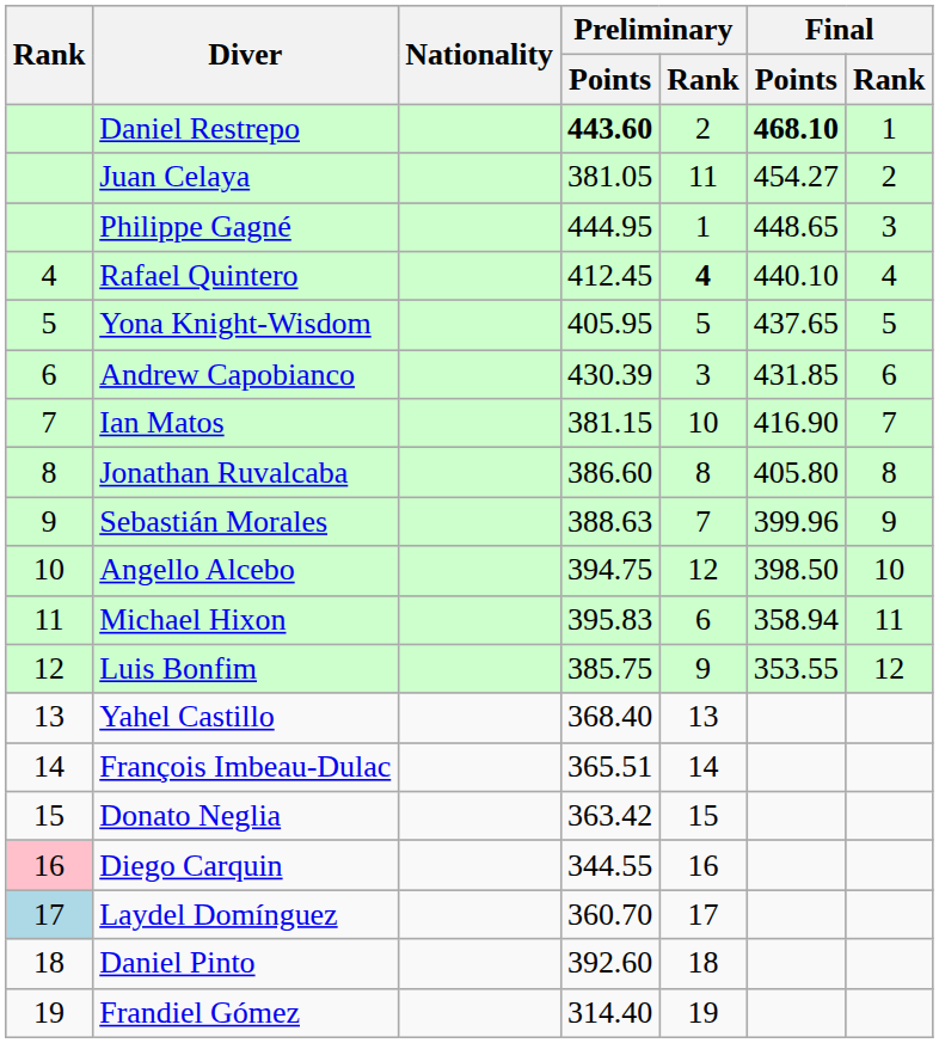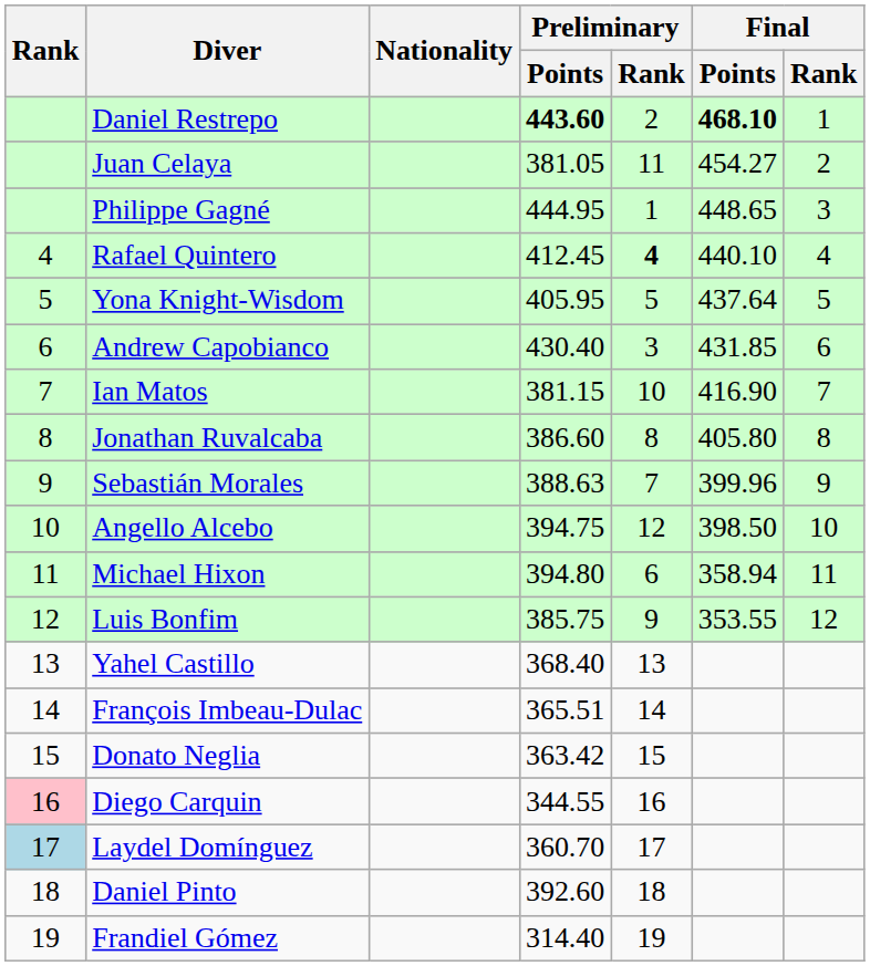 <table class="wikitable sortable" style="font-size:100%">
 <tr>
 <th rowspan="2">Rank</th>
 <th rowspan="2">Diver</th>
 <th rowspan="2">Nationality</th>
 <th colspan="2">Preliminary</th>
 <th colspan="2">Final</th>
 </tr>
 <tr>
 <th>Points</th>
 <th>Rank</th>
 <th>Points</th>
 <th>Rank</th>
 </tr>
 <tr bgcolor=ccffcc>
 <td align=center></td>
 <td><a href='#'>Daniel Restrepo</a></td>
 <td></td>
 <td align=center><strong>443.60</strong></td>
 <td align=center>2</td>
 <td align=center><strong>468.10</strong></td>
 <td align=center>1</td>
 </tr>
 <tr bgcolor=ccffcc>
 <td align=center></td>
 <td><a href='#'>Juan Celaya</a></td>
 <td></td>
 <td align=center>381.05</td>
 <td align=center>11</td>
 <td align=center>454.27</td>
 <td align=center>2</td>
 </tr>
 <tr bgcolor=ccffcc>
 <td align=center></td>
 <td><a href='#'>Philippe Gagné</a></td>
 <td></td>
 <td align=center>444.95</td>
 <td align=center>1</td>
 <td align=center>448.65</td>
 <td align=center>3</td>
 </tr>
 <tr bgcolor=ccffcc>
 <td align=center>4</td>
 <td><a href='#'>Rafael Quintero</a></td>
 <td></td>
 <td align=center>412.45</td>
 <td align=center><strong>4</strong></td>
 <td align=center>440.10</td>
 <td align=center>4</td>
 </tr>
 <tr bgcolor=ccffcc>
 <td align=center>5</td>
 <td><a href='#'>Yona Knight-Wisdom</a></td>
 <td></td>
 <td align=center>405.95</td>
 <td align=center>5</td>
-<td align=center>437.65</td>
+<td align=center>437.64</td>
 <td align=center>5</td>
 </tr>
 <tr bgcolor=ccffcc>
 <td align=center>6</td>
 <td><a href='#'>Andrew Capobianco</a></td>
 <td></td>
-<td align=center>430.39</td>
+<td align=center>430.40</td>
 <td align=center>3</td>
 <td align=center>431.85</td>
 <td align=center>6</td>
 </tr>
 <tr bgcolor=ccffcc>
 <td align=center>7</td>
 <td><a href='#'>Ian Matos</a></td>
 <td></td>
 <td align=center>381.15</td>
 <td align=center>10</td>
 <td align=center>416.90</td>
 <td align=center>7</td>
 </tr>
 <tr bgcolor=ccffcc>
 <td align=center>8</td>
 <td><a href='#'>Jonathan Ruvalcaba</a></td>
 <td></td>
 <td align=center>386.60</td>
 <td align=center>8</td>
 <td align=center>405.80</td>
 <td align=center>8</td>
 </tr>
 <tr bgcolor=ccffcc>
 <td align=center>9</td>
 <td><a href='#'>Sebastián Morales</a></td>
 <td></td>
 <td align=center>388.63</td>
 <td align=center>7</td>
 <td align=center>399.96</td>
 <td align=center>9</td>
 </tr>
 <tr bgcolor=ccffcc>
 <td align=center>10</td>
 <td><a href='#'>Angello Alcebo</a></td>
 <td></td>
 <td align=center>394.75</td>
 <td align=center>12</td>
 <td align=center>398.50</td>
 <td align=center>10</td>
 </tr>
 <tr bgcolor=ccffcc>
 <td align=center>11</td>
 <td><a href='#'>Michael Hixon</a></td>
 <td></td>
-<td align=center>395.83</td>
+<td align=center>394.80</td>
 <td align=center>6</td>
 <td align=center>358.94</td>
 <td align=center>11</td>
 </tr>
 <tr bgcolor=ccffcc>
 <td align=center>12</td>
 <td><a href='#'>Luis Bonfim</a></td>
 <td></td>
 <td align=center>385.75</td>
 <td align=center>9</td>
 <td align=center>353.55</td>
 <td align=center>12</td>
 </tr>
 <tr>
 <td align=center>13</td>
 <td><a href='#'>Yahel Castillo</a></td>
 <td></td>
 <td align=center>368.40</td>
 <td align=center>13</td>
 <td align=center></td>
 <td align=center></td>
 </tr>
 <tr>
 <td align=center>14</td>
 <td><a href='#'>François Imbeau-Dulac</a></td>
 <td></td>
 <td align=center>365.51</td>
 <td align=center>14</td>
 <td align=center></td>
 <td align=center></td>
 </tr>
 <tr>
 <td align=center>15</td>
 <td><a href='#'>Donato Neglia</a></td>
 <td></td>
 <td align=center>363.42</td>
 <td align=center>15</td>
 <td align=center></td>
 <td align=center></td>
 </tr>
 <tr>
 <td align=center style="background: pink;">16</td>
 <td><a href='#'>Diego Carquin</a></td>
 <td></td>
 <td align=center>344.55</td>
 <td align=center>16</td>
 <td align=center></td>
 <td align=center></td>
 </tr>
 <tr>
 <td align=center style="background: lightblue;">17</td>
 <td><a href='#'>Laydel Domínguez</a></td>
 <td></td>
 <td align=center>360.70</td>
 <td align=center>17</td>
 <td align=center></td>
 <td align=center></td>
 </tr>
 <tr>
 <td align=center>18</td>
 <td><a href='#'>Daniel Pinto</a></td>
 <td></td>
 <td align=center>392.60</td>
 <td align=center>18</td>
 <td align=center></td>
 <td align=center></td>
 </tr>
 <tr>
 <td align=center>19</td>
 <td><a href='#'>Frandiel Gómez</a></td>
 <td></td>
 <td align=center>314.40</td>
 <td align=center>19</td>
 <td align=center></td>
 <td align=center></td>
 </tr>
 </table>
